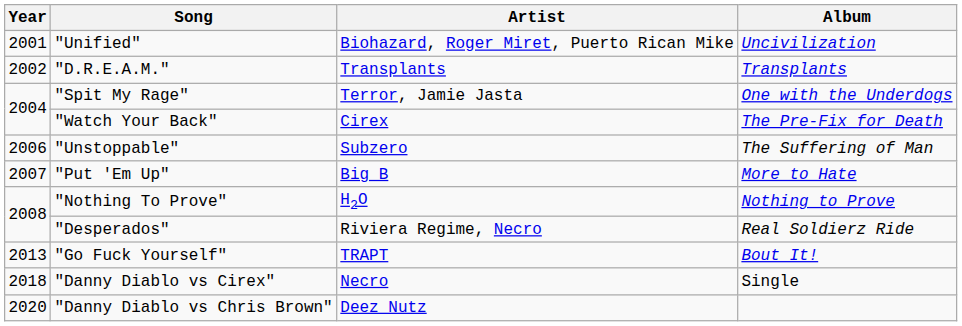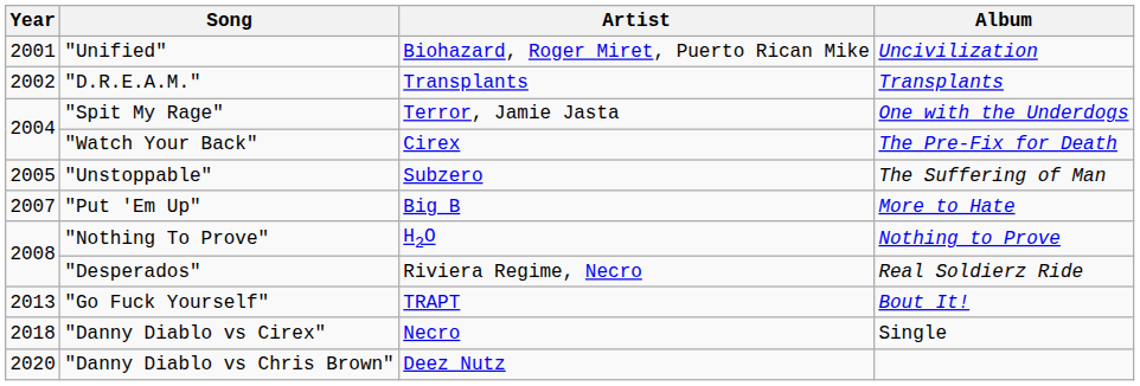 <table class="wikitable">
 <tr>
 <th>Year</th>
 <th>Song</th>
 <th>Artist</th>
 <th>Album</th>
 </tr>
 <tr>
 <td>2001</td>
 <td>"Unified"</td>
 <td><a href='#'>Biohazard</a>, <a href='#'>Roger Miret</a>, Puerto Rican Mike</td>
 <td><em><a href='#'>Uncivilization</a></em></td>
 </tr>
 <tr>
 <td>2002</td>
 <td>"D.R.E.A.M."</td>
 <td><a href='#'>Transplants</a></td>
 <td><em><a href='#'>Transplants</a></em></td>
 </tr>
 <tr>
 <td rowspan="2">2004</td>
 <td>"Spit My Rage"</td>
 <td><a href='#'>Terror</a>, Jamie Jasta</td>
 <td><em><a href='#'>One with the Underdogs</a></em></td>
 </tr>
 <tr>
 <td>"Watch Your Back"</td>
 <td><a href='#'>Cirex</a></td>
 <td><em><a href='#'>The Pre-Fix for Death</a></em></td>
 </tr>
 <tr>
-<td>2006</td>
+<td>2005</td>
 <td>"Unstoppable"</td>
 <td><a href='#'>Subzero</a></td>
 <td><em>The Suffering of Man</em></td>
 </tr>
 <tr>
 <td>2007</td>
 <td>"Put 'Em Up"</td>
 <td><a href='#'>Big B</a></td>
 <td><em><a href='#'>More to Hate</a></em></td>
 </tr>
 <tr>
 <td rowspan="2">2008</td>
 <td>"Nothing To Prove"</td>
 <td><a href='#'>H<sub>2</sub>O</a></td>
 <td><em><a href='#'>Nothing to Prove</a></em></td>
 </tr>
 <tr>
 <td>"Desperados"</td>
 <td>Riviera Regime, <a href='#'>Necro</a></td>
 <td><em>Real Soldierz Ride</em></td>
 </tr>
 <tr>
 <td>2013</td>
 <td>"Go Fuck Yourself"</td>
 <td><a href='#'>TRAPT</a></td>
 <td><em><a href='#'>Bout It!</a></em></td>
 </tr>
 <tr>
 <td>2018</td>
 <td>"Danny Diablo vs Cirex"</td>
 <td><a href='#'>Necro</a></td>
 <td>Single</td>
 </tr>
 <tr>
 <td>2020</td>
 <td>"Danny Diablo vs Chris Brown"</td>
 <td><a href='#'>Deez Nutz</a></td>
 </tr>
 </table>
